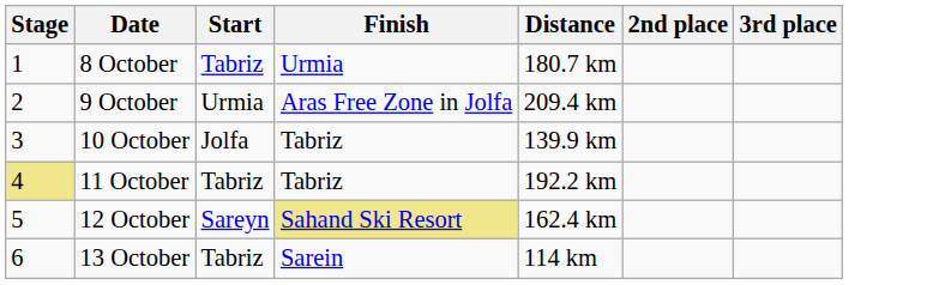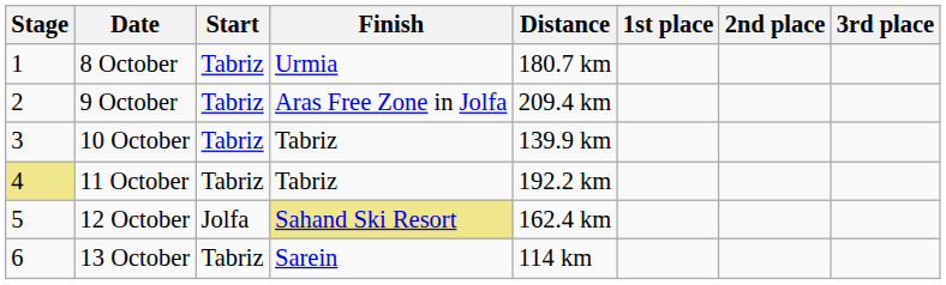 <table class="wikitable">
 <tr>
 <th>Stage</th>
 <th>Date</th>
 <th>Start</th>
 <th>Finish</th>
 <th>Distance</th>
+<th>1st place</th>
 <th>2nd place</th>
 <th>3rd place</th>
 </tr>
 <tr>
 <td>1 </td>
 <td>8 October</td>
 <td><a href='#'>Tabriz</a></td>
 <td><a href='#'>Urmia</a></td>
 <td>180.7 km</td>
 <td></td>
 <td></td>
+<td></td>
 </tr>
 <tr>
 <td>2 </td>
 <td>9 October</td>
-<td>Urmia</td>
+<td><a href='#'>Tabriz</a></td>
 <td><a href='#'>Aras Free Zone</a> in <a href='#'>Jolfa</a></td>
 <td>209.4 km</td>
+<td></td>
 <td></td>
 <td></td>
 </tr>
 <tr>
 <td>3 </td>
 <td>10 October</td>
-<td>Jolfa</td>
+<td><a href='#'>Tabriz</a></td>
 <td>Tabriz</td>
 <td>139.9 km</td>
+<td></td>
 <td></td>
 <td></td>
 </tr>
 <tr>
 <td style="background: khaki;">4 </td>
 <td>11 October</td>
 <td>Tabriz</td>
 <td>Tabriz</td>
 <td>192.2 km</td>
 <td></td>
 <td></td>
+<td></td>
 </tr>
 <tr>
 <td>5</td>
 <td>12 October</td>
-<td><a href='#'>Sareyn</a></td>
+<td>Jolfa</td>
 <td style="background: khaki;"><a href='#'>Sahand Ski Resort</a></td>
 <td>162.4 km</td>
+<td></td>
 <td></td>
 <td></td>
 </tr>
 <tr>
 <td>6</td>
 <td>13 October</td>
 <td>Tabriz</td>
 <td><a href='#'>Sarein</a></td>
 <td>114 km</td>
 <td></td>
 <td></td>
+<td></td>
 </tr>
 </table>
